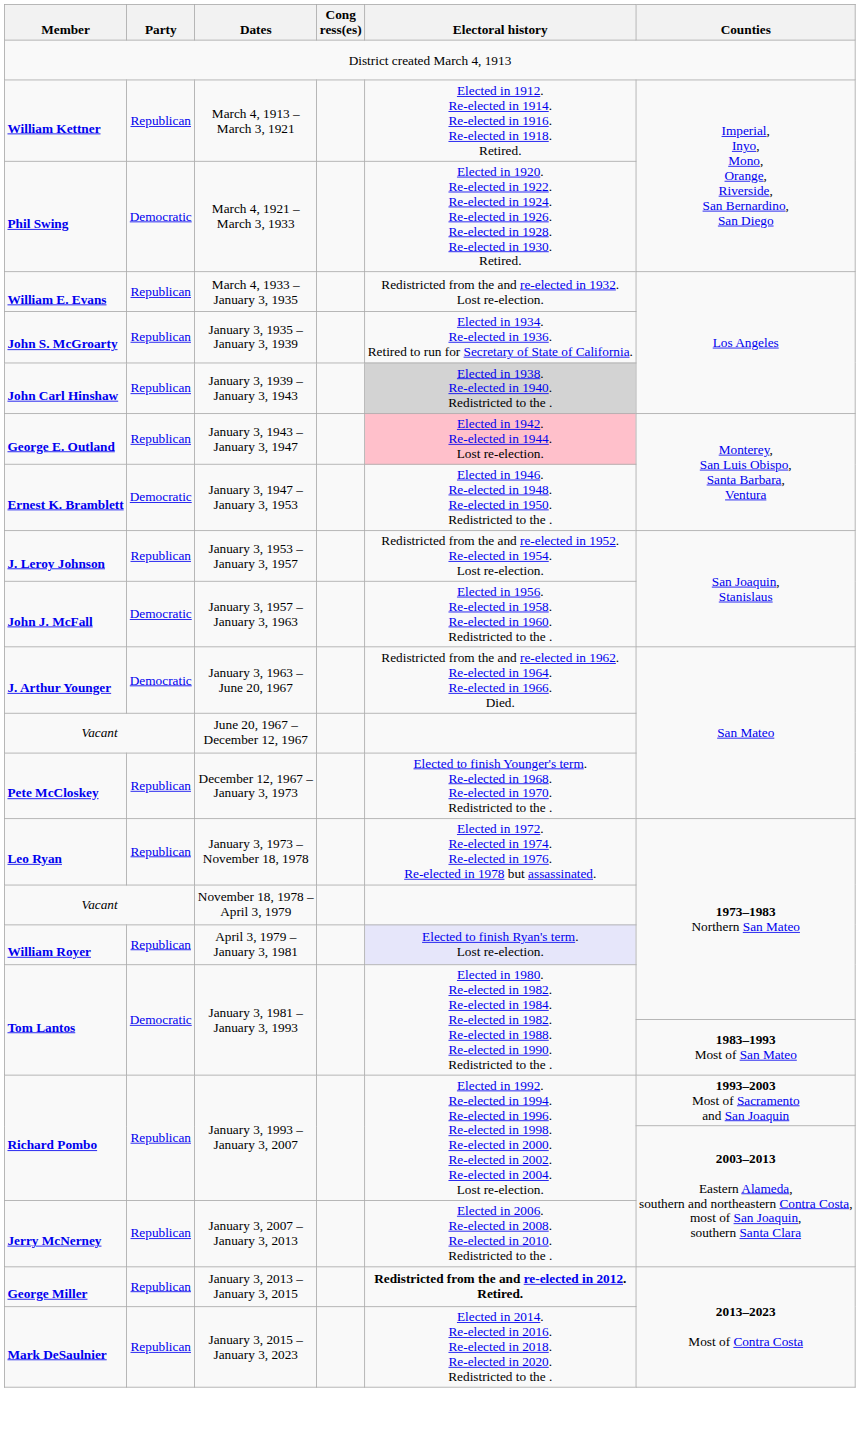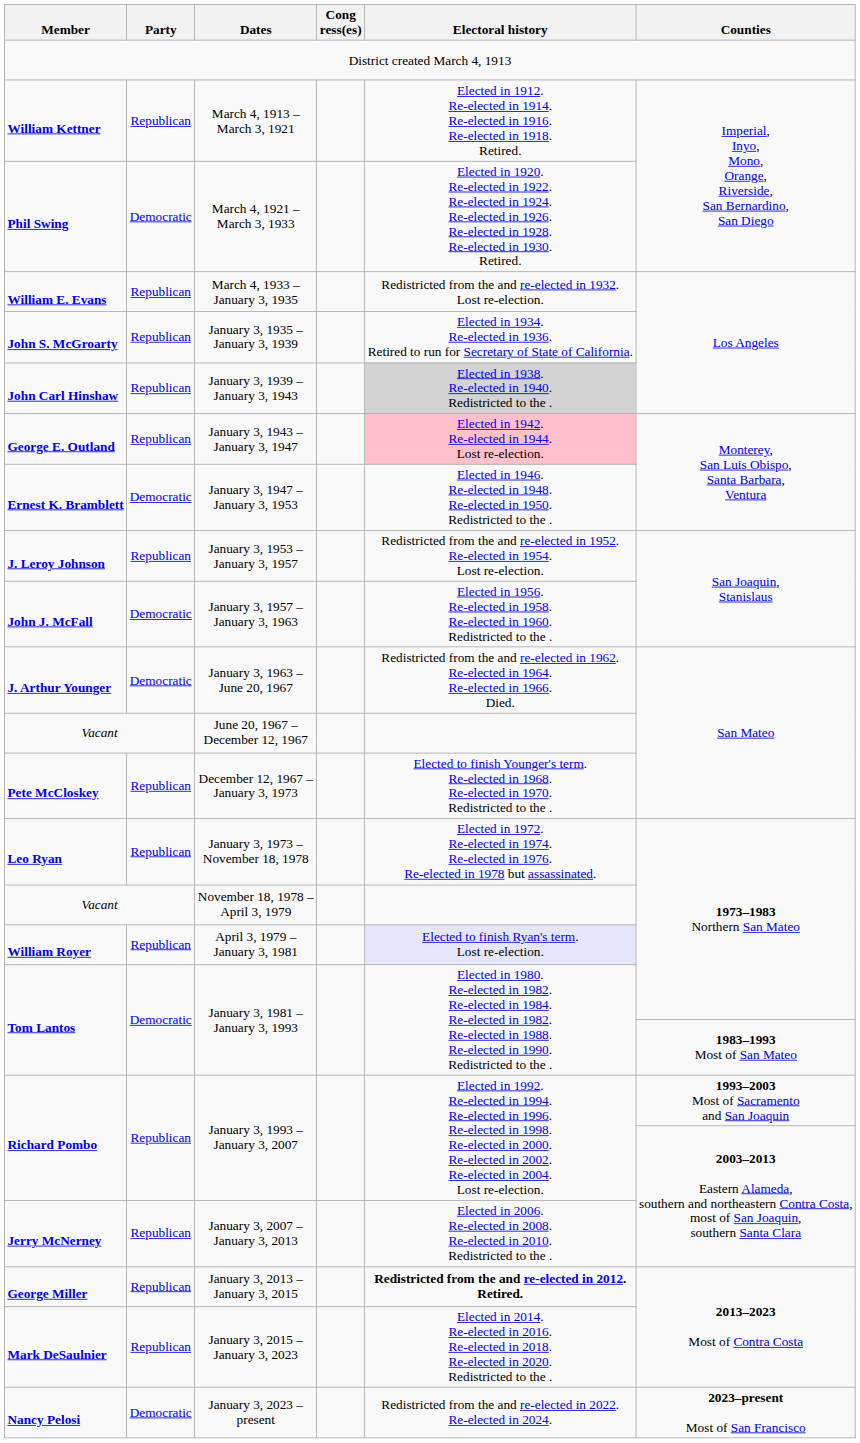 <table class=wikitable style="text-align:center">
 <tr valign=bottom>
 <th>Member</th>
 <th>Party</th>
 <th>Dates</th>
 <th>Cong<br>ress(es)</th>
 <th>Electoral history</th>
 <th>Counties</th>
 </tr>
 <tr style="height:3em">
 <td colspan=6>District created March 4, 1913</td>
 </tr>
 <tr style="height:3em">
 <td align=left><br><strong><a href='#'>William Kettner</a></strong><br></td>
 <td><a href='#'>Republican</a></td>
 <td nowrap>March 4, 1913 –<br>March 3, 1921</td>
 <td></td>
 <td><a href='#'>Elected in 1912</a>.<br><a href='#'>Re-elected in 1914</a>.<br><a href='#'>Re-elected in 1916</a>.<br><a href='#'>Re-elected in 1918</a>.<br>Retired.</td>
 <td rowspan=2><a href='#'>Imperial</a>,<br><a href='#'>Inyo</a>,<br><a href='#'>Mono</a>,<br><a href='#'>Orange</a>,<br><a href='#'>Riverside</a>,<br><a href='#'>San Bernardino</a>,<br><a href='#'>San Diego</a></td>
 </tr>
 <tr style="height:3em">
 <td align=left><br><strong><a href='#'>Phil Swing</a></strong><br></td>
 <td><a href='#'>Democratic</a></td>
 <td nowrap>March 4, 1921 –<br>March 3, 1933</td>
 <td></td>
 <td><a href='#'>Elected in 1920</a>.<br><a href='#'>Re-elected in 1922</a>.<br><a href='#'>Re-elected in 1924</a>.<br><a href='#'>Re-elected in 1926</a>.<br><a href='#'>Re-elected in 1928</a>.<br><a href='#'>Re-elected in 1930</a>.<br>Retired.</td>
 </tr>
 <tr style="height:3em">
 <td align=left> <br> <strong><a href='#'>William E. Evans</a></strong><br></td>
 <td><a href='#'>Republican</a></td>
 <td nowrap>March 4, 1933 –<br>January 3, 1935</td>
 <td></td>
 <td>Redistricted from the  and <a href='#'>re-elected in 1932</a>.<br>Lost re-election.</td>
 <td rowspan=3><a href='#'>Los Angeles</a></td>
 </tr>
 <tr style="height:3em">
 <td align=left><br><strong><a href='#'>John S. McGroarty</a></strong><br></td>
 <td><a href='#'>Republican</a></td>
 <td nowrap>January 3, 1935 –<br>January 3, 1939</td>
 <td></td>
 <td><a href='#'>Elected in 1934</a>.<br><a href='#'>Re-elected in 1936</a>.<br>Retired to run for <a href='#'>Secretary of State of California</a>.</td>
 </tr>
 <tr style="height:3em">
 <td align=left><br><strong><a href='#'>John Carl Hinshaw</a></strong><br></td>
 <td><a href='#'>Republican</a></td>
 <td nowrap>January 3, 1939 –<br>January 3, 1943</td>
 <td></td>
 <td style="background: lightgrey;"><a href='#'>Elected in 1938</a>.<br><a href='#'>Re-elected in 1940</a>.<br>Redistricted to the .</td>
 </tr>
 <tr style="height:3em">
 <td align=left> <br> <strong><a href='#'>George E. Outland</a></strong> <br> </td>
 <td><a href='#'>Republican</a></td>
 <td nowrap>January 3, 1943 –<br>January 3, 1947</td>
 <td></td>
 <td style="background: pink;"><a href='#'>Elected in 1942</a>.<br><a href='#'>Re-elected in 1944</a>.<br>Lost re-election.</td>
 <td rowspan=2><a href='#'>Monterey</a>,<br><a href='#'>San Luis Obispo</a>,<br><a href='#'>Santa Barbara</a>,<br><a href='#'>Ventura</a></td>
 </tr>
 <tr style="height:3em">
 <td align=left><br><strong><a href='#'>Ernest K. Bramblett</a></strong><br></td>
 <td><a href='#'>Democratic</a></td>
 <td nowrap>January 3, 1947 –<br>January 3, 1953</td>
 <td></td>
 <td><a href='#'>Elected in 1946</a>.<br><a href='#'>Re-elected in 1948</a>.<br><a href='#'>Re-elected in 1950</a>.<br>Redistricted to the .</td>
 </tr>
 <tr style="height:3em">
 <td align=left><br><strong><a href='#'>J. Leroy Johnson</a></strong><br></td>
 <td><a href='#'>Republican</a></td>
 <td nowrap>January 3, 1953 –<br>January 3, 1957</td>
 <td></td>
 <td>Redistricted from the  and <a href='#'>re-elected in 1952</a>.<br><a href='#'>Re-elected in 1954</a>.<br>Lost re-election.</td>
 <td rowspan=2><a href='#'>San Joaquin</a>,<br><a href='#'>Stanislaus</a></td>
 </tr>
 <tr style="height:3em">
 <td align=left><br><strong><a href='#'>John J. McFall</a></strong><br></td>
 <td><a href='#'>Democratic</a></td>
 <td nowrap>January 3, 1957 –<br>January 3, 1963</td>
 <td></td>
 <td><a href='#'>Elected in 1956</a>.<br><a href='#'>Re-elected in 1958</a>.<br><a href='#'>Re-elected in 1960</a>.<br>Redistricted to the .</td>
 </tr>
 <tr style="height:3em">
 <td align=left><br><strong><a href='#'>J. Arthur Younger</a></strong><br></td>
 <td><a href='#'>Democratic</a></td>
 <td nowrap>January 3, 1963 –<br>June 20, 1967</td>
 <td></td>
 <td>Redistricted from the  and <a href='#'>re-elected in 1962</a>.<br><a href='#'>Re-elected in 1964</a>.<br><a href='#'>Re-elected in 1966</a>.<br>Died.</td>
 <td rowspan=3><a href='#'>San Mateo</a></td>
 </tr>
 <tr style="height:3em">
 <td colspan=2><em>Vacant</em></td>
 <td nowrap>June 20, 1967 –<br>December 12, 1967</td>
 <td></td>
 </tr>
 <tr style="height:3em">
 <td align=left><br><strong><a href='#'>Pete McCloskey</a></strong><br></td>
 <td><a href='#'>Republican</a></td>
 <td nowrap>December 12, 1967 –<br>January 3, 1973</td>
 <td></td>
 <td><a href='#'>Elected to finish Younger's term</a>.<br><a href='#'>Re-elected in 1968</a>.<br><a href='#'>Re-elected in 1970</a>.<br>Redistricted to the .</td>
 </tr>
 <tr style="height:3em">
 <td align=left><br><strong><a href='#'>Leo Ryan</a></strong><br></td>
 <td><a href='#'>Republican</a></td>
 <td nowrap>January 3, 1973 –<br>November 18, 1978</td>
 <td></td>
 <td><a href='#'>Elected in 1972</a>.<br><a href='#'>Re-elected in 1974</a>.<br><a href='#'>Re-elected in 1976</a>.<br><a href='#'>Re-elected in 1978</a> but <a href='#'>assassinated</a>.</td>
 <td rowspan=4><strong>1973–1983</strong><br>Northern <a href='#'>San Mateo</a></td>
 </tr>
 <tr style="height:3em">
 <td colspan=2><em>Vacant</em></td>
 <td nowrap>November 18, 1978 –<br>April 3, 1979</td>
 <td></td>
 </tr>
 <tr style="height:3em">
 <td align=left><br> <strong><a href='#'>William Royer</a></strong><br></td>
 <td><a href='#'>Republican</a></td>
 <td nowrap>April 3, 1979 –<br>January 3, 1981</td>
 <td></td>
 <td style="background: lavender;"><a href='#'>Elected to finish Ryan's term</a>.<br>Lost re-election.</td>
 </tr>
 <tr style="height:3em">
 <td rowspan=2 align=left><br><strong><a href='#'>Tom Lantos</a></strong><br></td>
 <td rowspan=2 ><a href='#'>Democratic</a></td>
 <td rowspan=2 nowrap>January 3, 1981 –<br>January 3, 1993</td>
 <td rowspan=2></td>
 <td rowspan=2><a href='#'>Elected in 1980</a>.<br><a href='#'>Re-elected in 1982</a>.<br><a href='#'>Re-elected in 1984</a>.<br><a href='#'>Re-elected in 1982</a>.<br><a href='#'>Re-elected in 1988</a>.<br><a href='#'>Re-elected in 1990</a>.<br>Redistricted to the .</td>
 </tr>
 <tr style="height:3em">
 <td><strong>1983–1993</strong><br>Most of <a href='#'>San Mateo</a></td>
 </tr>
 <tr style="height:3em">
 <td rowspan=2 align=left><br><strong><a href='#'>Richard Pombo</a></strong><br></td>
 <td rowspan=2 ><a href='#'>Republican</a></td>
 <td rowspan=2 nowrap>January 3, 1993 –<br>January 3, 2007</td>
 <td rowspan=2></td>
 <td rowspan=2><a href='#'>Elected in 1992</a>.<br><a href='#'>Re-elected in 1994</a>.<br><a href='#'>Re-elected in 1996</a>.<br><a href='#'>Re-elected in 1998</a>.<br><a href='#'>Re-elected in 2000</a>.<br><a href='#'>Re-elected in 2002</a>.<br><a href='#'>Re-elected in 2004</a>.<br>Lost re-election.</td>
 <td><strong>1993–2003</strong><br>Most of <a href='#'>Sacramento</a><br>and <a href='#'>San Joaquin</a></td>
 </tr>
 <tr style="height:3em">
 <td rowspan=2><strong>2003–2013</strong><br><br>Eastern <a href='#'>Alameda</a>,<br>southern and northeastern <a href='#'>Contra Costa</a>,<br>most of <a href='#'>San Joaquin</a>,<br>southern <a href='#'>Santa Clara</a></td>
 </tr>
 <tr style="height:3em">
 <td align=left><br><strong><a href='#'>Jerry McNerney</a></strong><br></td>
 <td><a href='#'>Republican</a></td>
 <td nowrap>January 3, 2007 –<br>January 3, 2013</td>
 <td></td>
 <td><a href='#'>Elected in 2006</a>.<br><a href='#'>Re-elected in 2008</a>.<br><a href='#'>Re-elected in 2010</a>.<br>Redistricted to the .</td>
 </tr>
 <tr style="height:3em">
 <td align=left><br><strong><a href='#'>George Miller</a></strong><br></td>
 <td><a href='#'>Republican</a></td>
 <td nowrap>January 3, 2013 –<br>January 3, 2015</td>
 <td></td>
 <td><strong>Redistricted from the  and <a href='#'>re-elected in 2012</a>.<br>Retired.</strong></td>
 <td rowspan=2><strong>2013–2023</strong><br><br>Most of <a href='#'>Contra Costa</a></td>
 </tr>
 <tr style="height:3em">
 <td align=left><br><strong><a href='#'>Mark DeSaulnier</a></strong><br></td>
 <td><a href='#'>Republican</a></td>
 <td nowrap>January 3, 2015 –<br>January 3, 2023</td>
 <td></td>
 <td><a href='#'>Elected in 2014</a>.<br><a href='#'>Re-elected in 2016</a>.<br><a href='#'>Re-elected in 2018</a>.<br><a href='#'>Re-elected in 2020</a>.<br>Redistricted to the .</td>
 </tr>
+<tr style="height:3em">
+<td align=left><br><strong><a href='#'>Nancy Pelosi</a></strong><br></td>
+<td><a href='#'>Democratic</a></td>
+<td nowrap>January 3, 2023 –<br>present<br></td>
+<td></td>
+<td>Redistricted from the  and <a href='#'>re-elected in 2022</a>.<br><a href='#'>Re-elected in 2024</a>.</td>
+<td><strong>2023–present</strong><br><br>Most of <a href='#'>San Francisco</a></td>
+</tr>
 </table>
